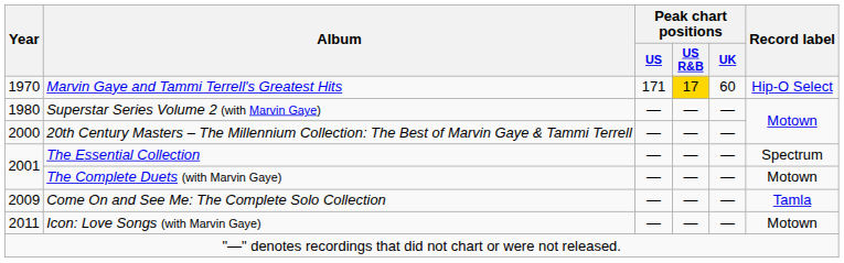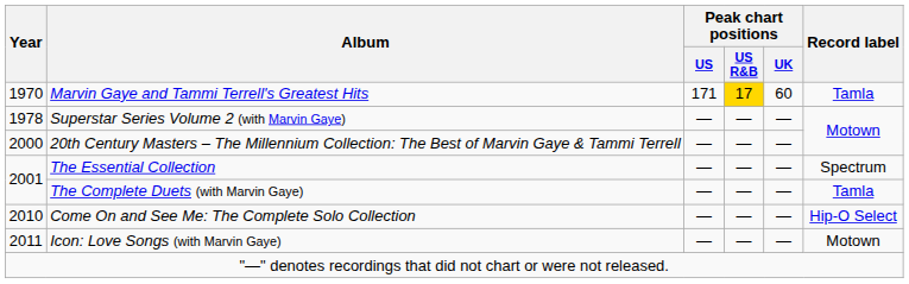 <table class="wikitable" style="text-align:center;">
 <tr>
 <th rowspan="2">Year</th>
 <th rowspan="2">Album</th>
 <th colspan="3">Peak chart positions</th>
 <th rowspan="2">Record label</th>
 </tr>
 <tr style="font-size:smaller;">
 <th style="width:35px;"><a href='#'>US</a><br></th>
 <th style="width:35px;"><a href='#'>US<br>R&B</a><br></th>
 <th style="width:35px;"><a href='#'>UK</a><br></th>
 </tr>
 <tr>
 <td>1970</td>
 <td style="text-align:left;"><em><a href='#'>Marvin Gaye and Tammi Terrell's Greatest Hits</a></em></td>
 <td>171</td>
 <td style="background: gold;">17</td>
 <td>60</td>
-<td><a href='#'>Hip-O Select</a></td>
+<td><a href='#'>Tamla</a></td>
 </tr>
 <tr>
-<td>1980</td>
+<td>1978</td>
 <td style="text-align:left;"><em>Superstar Series Volume 2</em> <small>(with <a href='#'>Marvin Gaye</a>)</small></td>
 <td>—</td>
 <td>—</td>
 <td>—</td>
 <td rowspan="2"><a href='#'>Motown</a></td>
 </tr>
 <tr>
 <td>2000</td>
 <td style="text-align: left;"><em>20th Century Masters – The Millennium Collection: The Best of Marvin Gaye & Tammi Terrell</em></td>
 <td>—</td>
 <td>—</td>
 <td>—</td>
 </tr>
 <tr>
 <td rowspan="2">2001</td>
 <td style="text-align:left;"><em><a href='#'>The Essential Collection</a></em></td>
 <td>—</td>
 <td>—</td>
 <td>—</td>
 <td>Spectrum</td>
 </tr>
 <tr>
 <td style="text-align:left;"><em><a href='#'>The Complete Duets</a></em> <small>(with Marvin Gaye)</small></td>
 <td>—</td>
 <td>—</td>
 <td>—</td>
-<td>Motown</td>
+<td><a href='#'>Tamla</a></td>
 </tr>
 <tr>
-<td>2009</td>
+<td>2010</td>
 <td style="text-align:left;"><em>Come On and See Me: The Complete Solo Collection</em></td>
 <td>—</td>
 <td>—</td>
 <td>—</td>
-<td><a href='#'>Tamla</a></td>
+<td><a href='#'>Hip-O Select</a></td>
 </tr>
 <tr>
 <td>2011</td>
 <td style="text-align:left;"><em>Icon: Love Songs</em> <small>(with Marvin Gaye)</small></td>
 <td>—</td>
 <td>—</td>
 <td>—</td>
 <td>Motown</td>
 </tr>
 <tr>
 <td style="text-align: center;" colspan="6">"—" denotes recordings that did not chart or were not released.</td>
 </tr>
 </table>
